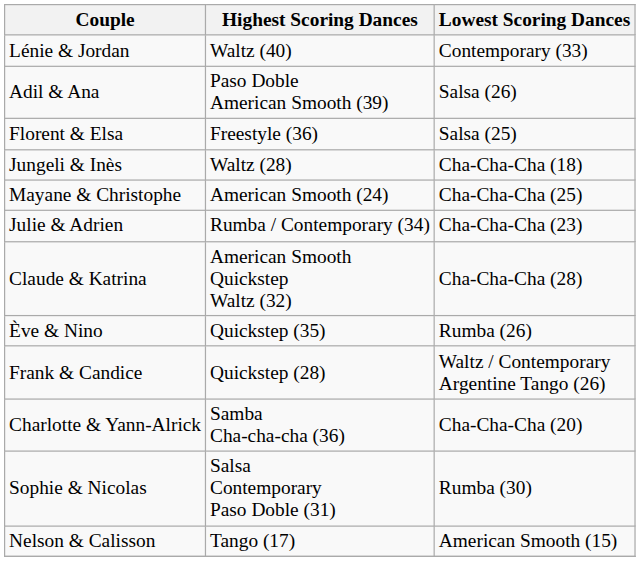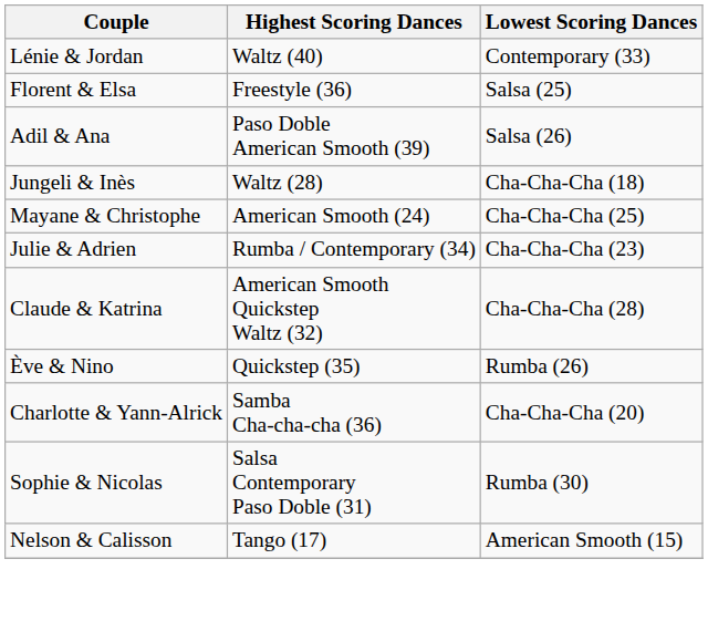 <table class="wikitable" border="1">
 <tr>
 <th>Couple</th>
 <th>Highest Scoring Dances</th>
 <th>Lowest Scoring Dances</th>
 </tr>
 <tr>
 <td>Lénie & Jordan</td>
 <td>Waltz (40)</td>
 <td>Contemporary (33)</td>
 </tr>
 <tr>
+<td>Florent & Elsa</td>
+<td>Freestyle (36)</td>
+<td>Salsa (25)</td>
+</tr>
+<tr>
 <td>Adil & Ana</td>
 <td>Paso Doble<br>American Smooth (39)</td>
 <td>Salsa (26)</td>
-</tr>
-<tr>
-<td>Florent & Elsa</td>
-<td>Freestyle (36)</td>
-<td>Salsa (25)</td>
 </tr>
 <tr>
 <td>Jungeli & Inès</td>
 <td>Waltz (28)</td>
 <td>Cha-Cha-Cha (18)</td>
 </tr>
 <tr>
 <td>Mayane & Christophe</td>
 <td>American Smooth (24)</td>
 <td>Cha-Cha-Cha (25)</td>
 </tr>
 <tr>
 <td>Julie & Adrien</td>
 <td>Rumba / Contemporary (34)</td>
 <td>Cha-Cha-Cha (23)</td>
 </tr>
 <tr>
 <td>Claude & Katrina</td>
 <td>American Smooth<br>Quickstep<br>Waltz (32)</td>
 <td>Cha-Cha-Cha (28)</td>
 </tr>
 <tr>
 <td>Ève & Nino</td>
 <td>Quickstep (35)</td>
 <td>Rumba (26)</td>
 </tr>
 <tr>
-<td>Frank & Candice</td>
-<td>Quickstep (28)</td>
-<td>Waltz / Contemporary<br>Argentine Tango (26)</td>
-</tr>
-<tr>
 <td>Charlotte & Yann-Alrick</td>
 <td>Samba<br>Cha-cha-cha (36)</td>
 <td>Cha-Cha-Cha (20)</td>
 </tr>
 <tr>
 <td>Sophie & Nicolas</td>
 <td>Salsa<br>Contemporary<br>Paso Doble (31)</td>
 <td>Rumba (30)</td>
 </tr>
 <tr>
 <td>Nelson & Calisson</td>
 <td>Tango (17)</td>
 <td>American Smooth (15)</td>
 </tr>
 <tr>
 </tr>
 </table>
